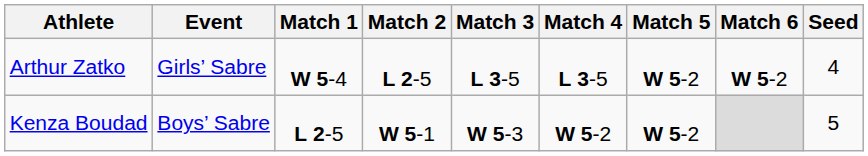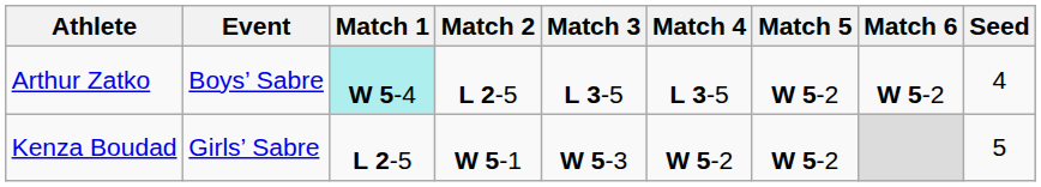 <table class="wikitable" border="1" style="font-size:90%">
 <tr>
 <th>Athlete</th>
 <th>Event</th>
 <th>Match 1</th>
 <th>Match 2</th>
 <th>Match 3</th>
 <th>Match 4</th>
 <th>Match 5</th>
 <th>Match 6</th>
 <th>Seed</th>
 </tr>
 <tr>
 <td><a href='#'>Arthur Zatko</a></td>
-<td><a href='#'>Girls’ Sabre</a></td>
-<td align=center><br> <strong>W</strong> <strong>5</strong>-4</td>
+<td><a href='#'>Boys’ Sabre</a></td>
+<td align=center style="background: paleturquoise;"><br> <strong>W</strong> <strong>5</strong>-4</td>
 <td align=center><br> <strong>L</strong> <strong>2</strong>-5</td>
 <td align=center><br> <strong>L</strong> <strong>3</strong>-5</td>
 <td align=center><br> <strong>L</strong> <strong>3</strong>-5</td>
 <td align=center><br> <strong>W</strong> <strong>5</strong>-2</td>
 <td align=center><br> <strong>W</strong> <strong>5</strong>-2</td>
 <td align=center>4</td>
 </tr>
 <tr>
 <td><a href='#'>Kenza Boudad</a></td>
-<td><a href='#'>Boys’ Sabre</a></td>
+<td><a href='#'>Girls’ Sabre</a></td>
 <td align=center><br> <strong>L</strong> <strong>2</strong>-5</td>
 <td align=center><br> <strong>W</strong> <strong>5</strong>-1</td>
 <td align=center><br> <strong>W</strong> <strong>5</strong>-3</td>
 <td align=center><br> <strong>W</strong> <strong>5</strong>-2</td>
 <td align=center><br> <strong>W</strong> <strong>5</strong>-2</td>
 <td bgcolor=#DCDCDC></td>
 <td align=center>5</td>
 </tr>
 </table>
